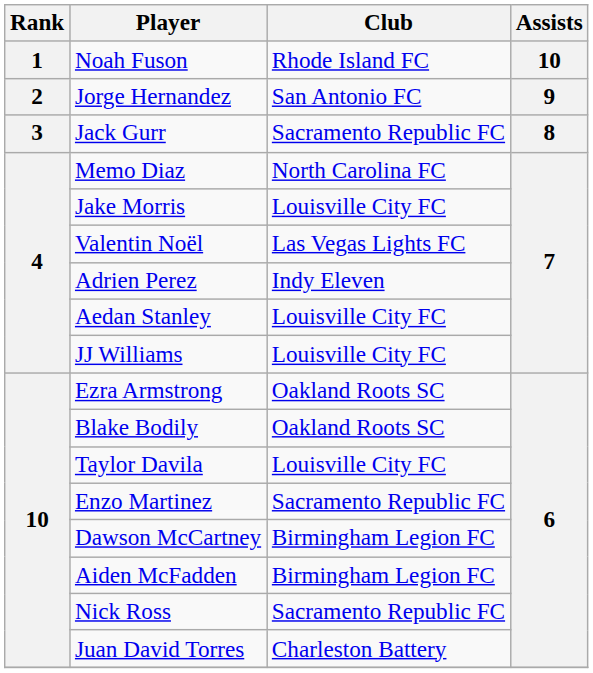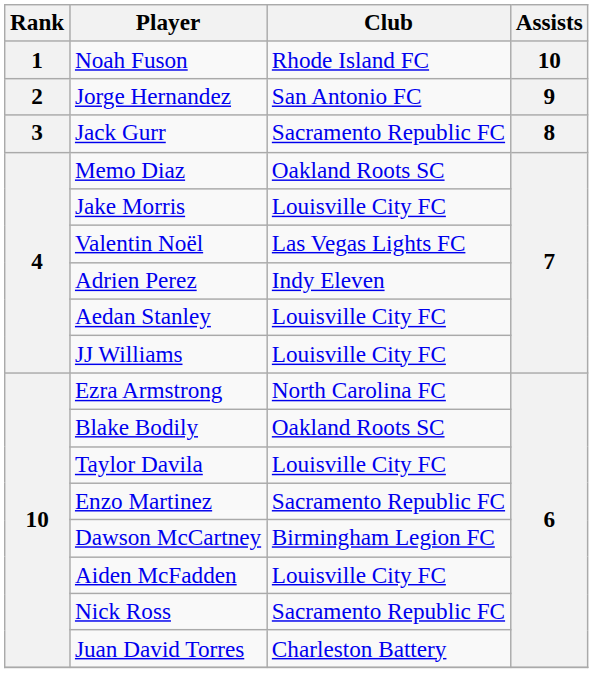 <table class="wikitable">
 <tr>
 <th>Rank</th>
 <th>Player</th>
 <th>Club</th>
 <th>Assists</th>
 </tr>
 <tr>
 <th>1</th>
 <td> <a href='#'>Noah Fuson</a></td>
 <td><a href='#'>Rhode Island FC</a></td>
 <th>10</th>
 </tr>
 <tr>
 <th>2</th>
 <td> <a href='#'>Jorge Hernandez</a></td>
 <td><a href='#'>San Antonio FC</a></td>
 <th>9</th>
 </tr>
 <tr>
 <th>3</th>
 <td> <a href='#'>Jack Gurr</a></td>
 <td><a href='#'>Sacramento Republic FC</a></td>
 <th>8</th>
 </tr>
 <tr>
 <th rowspan=6>4</th>
 <td> <a href='#'>Memo Diaz</a></td>
-<td><a href='#'>North Carolina FC</a></td>
+<td><a href='#'>Oakland Roots SC</a></td>
 <th rowspan=6>7</th>
 </tr>
 <tr>
 <td> <a href='#'>Jake Morris</a></td>
 <td><a href='#'>Louisville City FC</a></td>
 </tr>
 <tr>
 <td> <a href='#'>Valentin Noël</a></td>
 <td><a href='#'>Las Vegas Lights FC</a></td>
 </tr>
 <tr>
 <td> <a href='#'>Adrien Perez</a></td>
 <td><a href='#'>Indy Eleven</a></td>
 </tr>
 <tr>
 <td> <a href='#'>Aedan Stanley</a></td>
 <td><a href='#'>Louisville City FC</a></td>
 </tr>
 <tr>
 <td> <a href='#'>JJ Williams</a></td>
 <td><a href='#'>Louisville City FC</a></td>
 </tr>
 <tr>
 <th rowspan=8>10</th>
 <td> <a href='#'>Ezra Armstrong</a></td>
-<td><a href='#'>Oakland Roots SC</a></td>
+<td><a href='#'>North Carolina FC</a></td>
 <th rowspan=8>6</th>
 </tr>
 <tr>
 <td> <a href='#'>Blake Bodily</a></td>
 <td><a href='#'>Oakland Roots SC</a></td>
 </tr>
 <tr>
 <td> <a href='#'>Taylor Davila</a></td>
 <td><a href='#'>Louisville City FC</a></td>
 </tr>
 <tr>
 <td> <a href='#'>Enzo Martinez</a></td>
 <td><a href='#'>Sacramento Republic FC</a></td>
 </tr>
 <tr>
 <td> <a href='#'>Dawson McCartney</a></td>
 <td><a href='#'>Birmingham Legion FC</a></td>
 </tr>
 <tr>
 <td> <a href='#'>Aiden McFadden</a></td>
-<td><a href='#'>Birmingham Legion FC</a></td>
+<td><a href='#'>Louisville City FC</a></td>
 </tr>
 <tr>
 <td> <a href='#'>Nick Ross</a></td>
 <td><a href='#'>Sacramento Republic FC</a></td>
 </tr>
 <tr>
 <td> <a href='#'>Juan David Torres</a></td>
 <td><a href='#'>Charleston Battery</a></td>
 </tr>
 <tr>
 </tr>
 </table>
